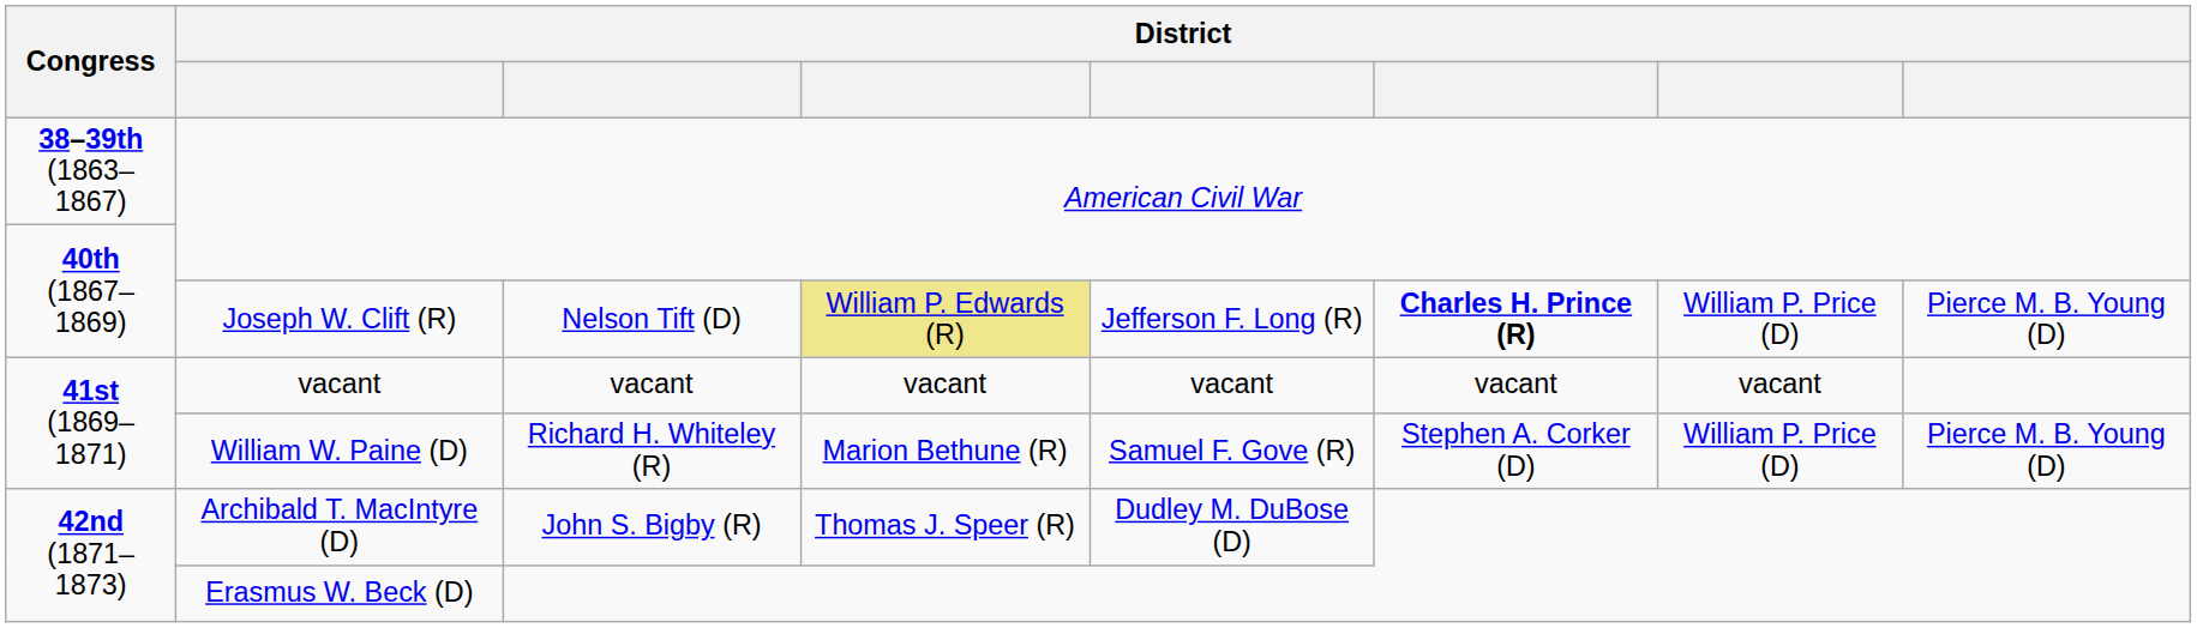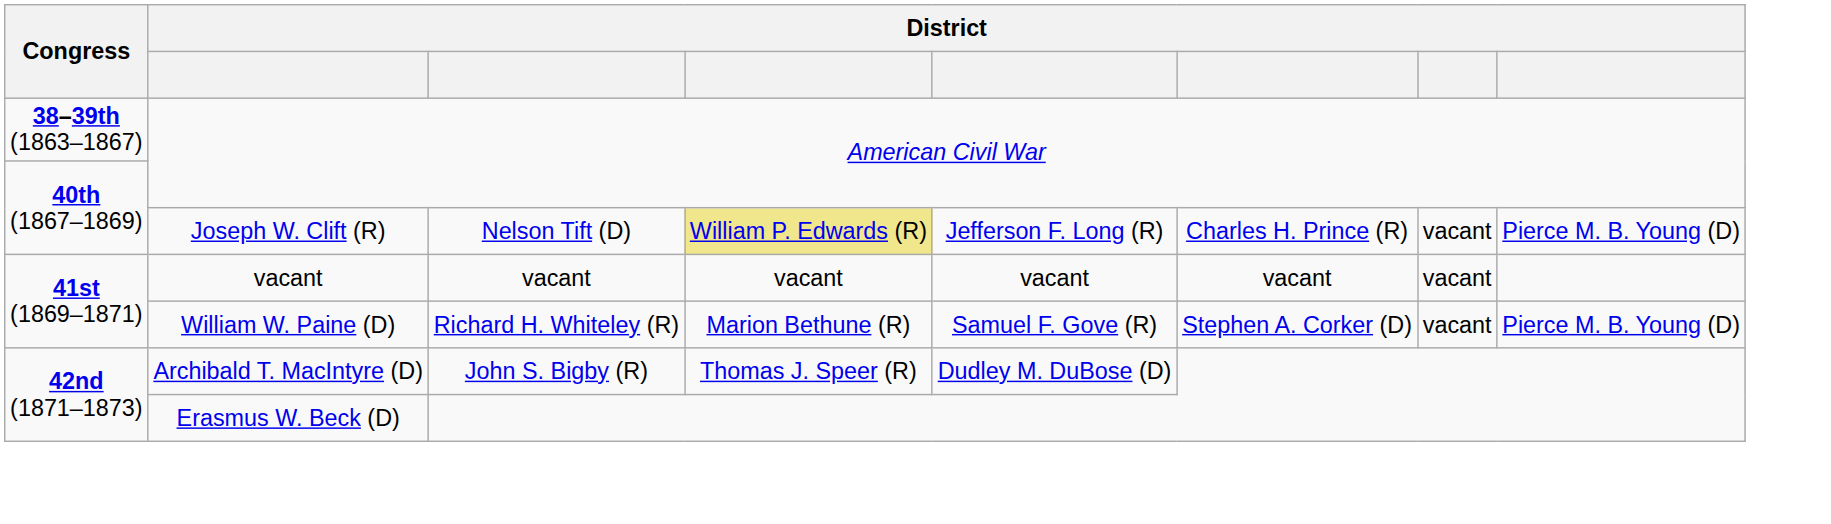 <table class=wikitable style="text-align:center">
 <tr style="height:2em">
 <th rowspan=2>Congress</th>
 <th colspan=7>District</th>
 </tr>
 <tr style="height:2em">
 <th></th>
 <th></th>
 <th></th>
 <th></th>
 <th></th>
 <th></th>
 <th></th>
 </tr>
 <tr style="height:2em">
 <td><strong><a href='#'>38</a>–<a href='#'>39th</a></strong><br>(1863–1867)</td>
 <td rowspan=2 colspan=7><em><a href='#'>American Civil War</a></em></td>
 </tr>
 <tr style="height:2em">
 <td rowspan=2><strong><a href='#'>40th</a></strong><br>(1867–1869)</td>
 </tr>
 <tr style="height:2em">
 <td><a href='#'>Joseph W. Clift</a> (R)</td>
 <td><a href='#'>Nelson Tift</a> (D)</td>
 <td style="background: khaki;"><a href='#'>William P. Edwards</a> (R)</td>
 <td><a href='#'>Jefferson F. Long</a> (R)</td>
-<td><strong><a href='#'>Charles H. Prince</a> (R)</strong></td>
-<td><a href='#'>William P. Price</a> (D)</td>
+<td><a href='#'>Charles H. Prince</a> (R)</td>
+<td>vacant</td>
 <td><a href='#'>Pierce M. B. Young</a> (D)</td>
 </tr>
 <tr style="height:2em">
 <td rowspan=2><strong><a href='#'>41st</a></strong><br>(1869–1871)</td>
 <td>vacant</td>
 <td>vacant</td>
 <td>vacant</td>
 <td>vacant</td>
 <td>vacant</td>
 <td>vacant</td>
 </tr>
 <tr style="height:2em">
 <td><a href='#'>William W. Paine</a> (D)</td>
 <td><a href='#'>Richard H. Whiteley</a> (R)</td>
 <td><a href='#'>Marion Bethune</a> (R)</td>
 <td><a href='#'>Samuel F. Gove</a> (R)</td>
 <td><a href='#'>Stephen A. Corker</a> (D)</td>
-<td><a href='#'>William P. Price</a> (D)</td>
+<td>vacant</td>
 <td><a href='#'>Pierce M. B. Young</a> (D)</td>
 </tr>
 <tr style="height:2em">
 <td rowspan=2><strong><a href='#'>42nd</a></strong><br>(1871–1873)</td>
 <td><a href='#'>Archibald T. MacIntyre</a> (D)</td>
 <td><a href='#'>John S. Bigby</a> (R)</td>
 <td><a href='#'>Thomas J. Speer</a> (R)</td>
 <td><a href='#'>Dudley M. DuBose</a> (D)</td>
 </tr>
 <tr style="height:2em">
 <td><a href='#'>Erasmus W. Beck</a> (D)</td>
 </tr>
 </table>
